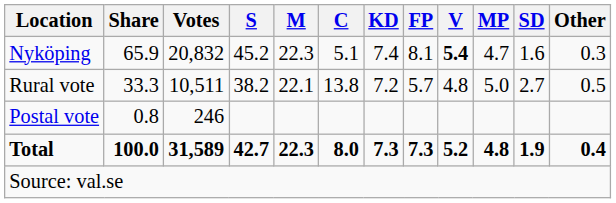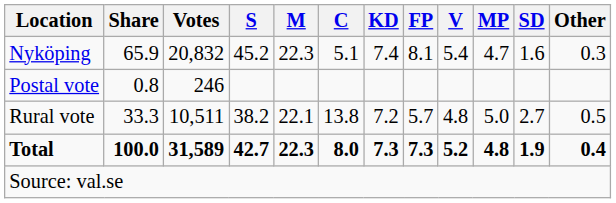 <table class="wikitable sortable" style=text-align:right>
 <tr>
 <th>Location</th>
 <th>Share</th>
 <th>Votes</th>
 <th><a href='#'>S</a></th>
 <th><a href='#'>M</a></th>
 <th><a href='#'>C</a></th>
 <th><a href='#'>KD</a></th>
 <th><a href='#'>FP</a></th>
 <th><a href='#'>V</a></th>
 <th><a href='#'>MP</a></th>
 <th><a href='#'>SD</a></th>
 <th>Other</th>
 </tr>
 <tr>
 <td align=left><a href='#'>Nyköping</a></td>
 <td>65.9</td>
 <td>20,832</td>
 <td>45.2</td>
 <td>22.3</td>
 <td>5.1</td>
 <td>7.4</td>
 <td>8.1</td>
-<td><strong>5.4</strong></td>
+<td>5.4</td>
 <td>4.7</td>
 <td>1.6</td>
 <td>0.3</td>
+</tr>
+<tr>
+<td align=left><a href='#'>Postal vote</a></td>
+<td>0.8</td>
+<td>246</td>
+<td></td>
+<td></td>
+<td></td>
+<td></td>
+<td></td>
+<td></td>
+<td></td>
+<td></td>
+<td></td>
 </tr>
 <tr>
 <td align=left>Rural vote</td>
 <td>33.3</td>
 <td>10,511</td>
 <td>38.2</td>
 <td>22.1</td>
 <td>13.8</td>
 <td>7.2</td>
 <td>5.7</td>
 <td>4.8</td>
 <td>5.0</td>
 <td>2.7</td>
 <td>0.5</td>
-</tr>
-<tr>
-<td align=left><a href='#'>Postal vote</a></td>
-<td>0.8</td>
-<td>246</td>
-<td></td>
-<td></td>
-<td></td>
-<td></td>
-<td></td>
-<td></td>
-<td></td>
-<td></td>
-<td></td>
 </tr>
 <tr>
 <td align=left><strong>Total</strong></td>
 <td><strong>100.0</strong></td>
 <td><strong>31,589</strong></td>
 <td><strong>42.7</strong></td>
 <td><strong>22.3</strong></td>
 <td><strong>8.0</strong></td>
 <td><strong>7.3</strong></td>
 <td><strong>7.3</strong></td>
 <td><strong>5.2</strong></td>
 <td><strong>4.8</strong></td>
 <td><strong>1.9</strong></td>
 <td><strong>0.4</strong></td>
 </tr>
 <tr>
 <td align=left colspan=12>Source: val.se </td>
 </tr>
 </table>
